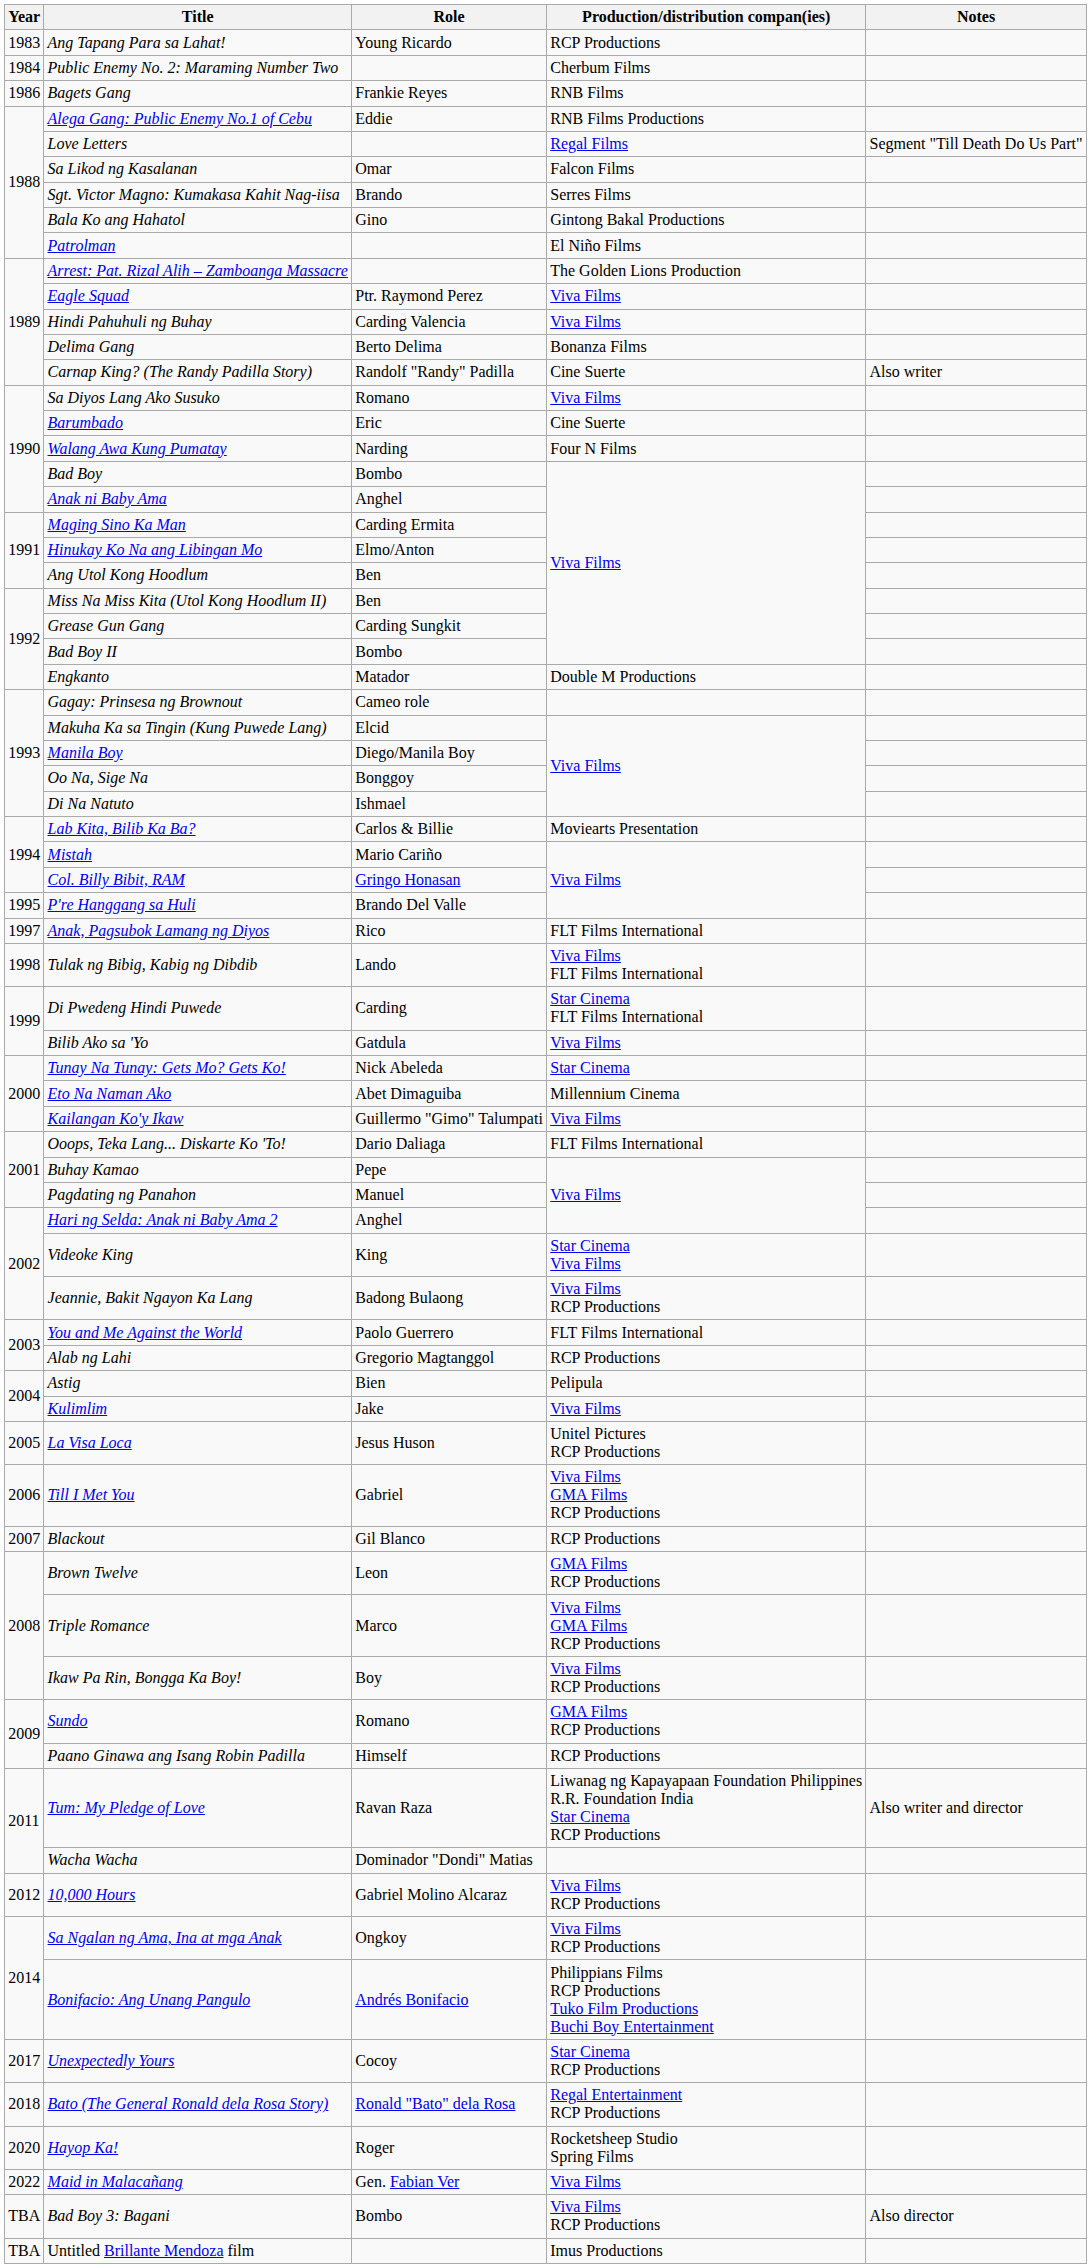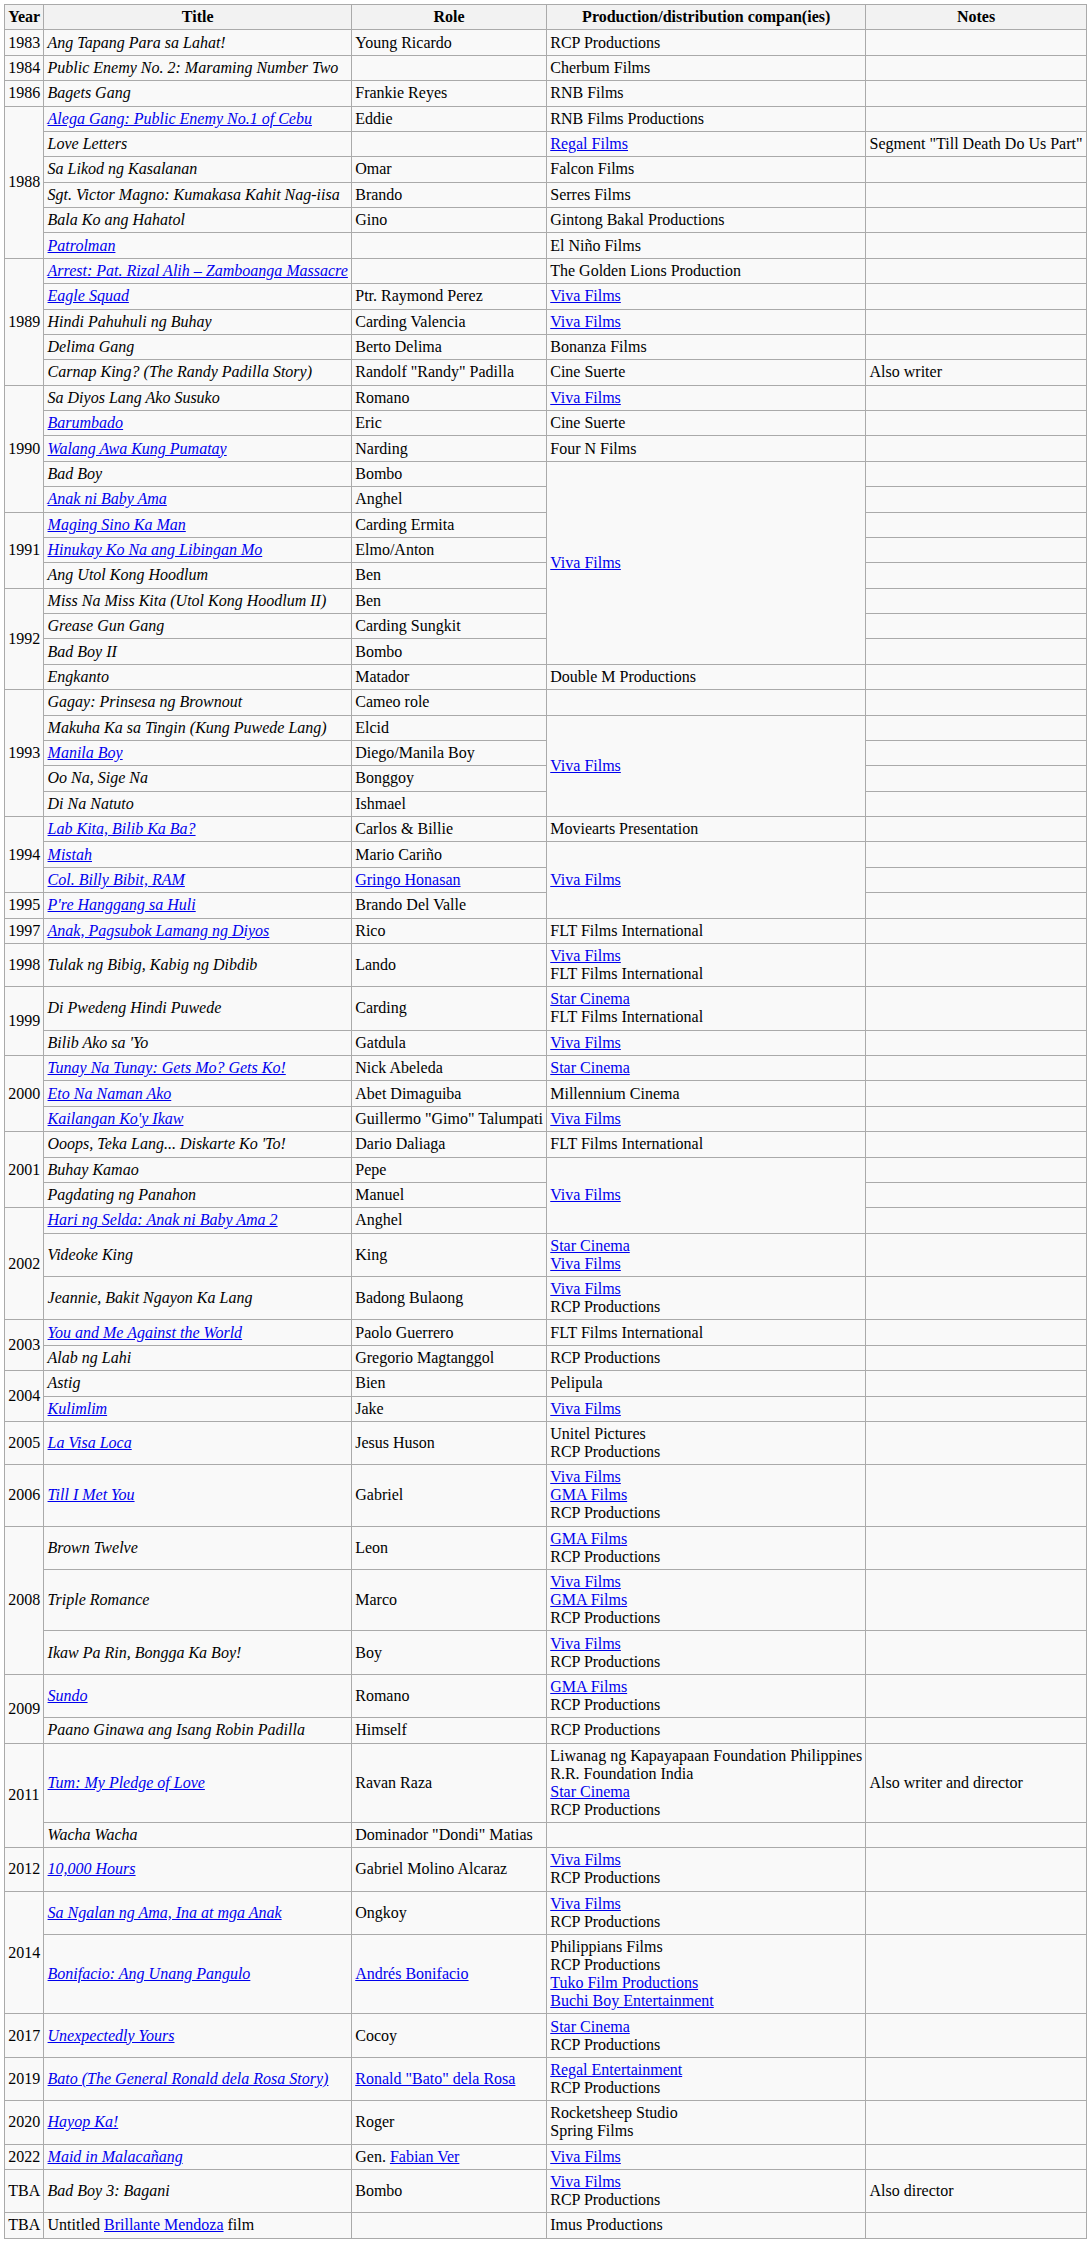 <table class="wikitable sortable">
 <tr>
 <th scope="col">Year</th>
 <th scope="col">Title</th>
 <th scope="col">Role</th>
 <th scope="col">Production/distribution compan(ies)</th>
 <th scope="col">Notes</th>
 </tr>
 <tr>
 <td>1983</td>
 <td><em>Ang Tapang Para sa Lahat!</em></td>
 <td>Young Ricardo</td>
 <td>RCP Productions</td>
 <td></td>
 </tr>
 <tr>
 <td>1984</td>
 <td><em>Public Enemy No. 2: Maraming Number Two</em></td>
 <td></td>
 <td>Cherbum Films</td>
 <td></td>
 </tr>
 <tr>
 <td>1986</td>
 <td><em>Bagets Gang</em></td>
 <td>Frankie Reyes</td>
 <td>RNB Films</td>
 <td></td>
 </tr>
 <tr>
 <td rowspan="6">1988</td>
 <td><em><a href='#'>Alega Gang: Public Enemy No.1 of Cebu</a></em></td>
 <td>Eddie</td>
 <td>RNB Films Productions</td>
 <td></td>
 </tr>
 <tr>
 <td><em>Love Letters</em></td>
 <td></td>
 <td><a href='#'>Regal Films</a></td>
 <td>Segment "Till Death Do Us Part" </td>
 </tr>
 <tr>
 <td><em>Sa Likod ng Kasalanan</em></td>
 <td>Omar</td>
 <td>Falcon Films</td>
 <td></td>
 </tr>
 <tr>
 <td><em>Sgt. Victor Magno: Kumakasa Kahit Nag-iisa</em></td>
 <td>Brando</td>
 <td>Serres Films</td>
 <td></td>
 </tr>
 <tr>
 <td><em>Bala Ko ang Hahatol</em></td>
 <td>Gino</td>
 <td>Gintong Bakal Productions</td>
 <td></td>
 </tr>
 <tr>
 <td><em><a href='#'>Patrolman</a></em></td>
 <td></td>
 <td>El Niño Films</td>
 <td></td>
 </tr>
 <tr>
 <td rowspan="5">1989</td>
 <td><em><a href='#'>Arrest: Pat. Rizal Alih – Zamboanga Massacre</a></em></td>
 <td></td>
 <td>The Golden Lions Production</td>
 <td></td>
 </tr>
 <tr>
 <td><em><a href='#'>Eagle Squad</a></em></td>
 <td>Ptr. Raymond Perez</td>
 <td><a href='#'>Viva Films</a></td>
 <td></td>
 </tr>
 <tr>
 <td><em>Hindi Pahuhuli ng Buhay</em></td>
 <td>Carding Valencia</td>
 <td><a href='#'>Viva Films</a></td>
 <td></td>
 </tr>
 <tr>
 <td><em>Delima Gang</em></td>
 <td>Berto Delima</td>
 <td>Bonanza Films</td>
 <td></td>
 </tr>
 <tr>
 <td><em>Carnap King? (The Randy Padilla Story)</em></td>
 <td>Randolf "Randy" Padilla</td>
 <td>Cine Suerte</td>
 <td>Also writer</td>
 </tr>
 <tr>
 <td rowspan="5">1990</td>
 <td><em>Sa Diyos Lang Ako Susuko</em></td>
 <td>Romano</td>
 <td><a href='#'>Viva Films</a></td>
 <td></td>
 </tr>
 <tr>
 <td><em><a href='#'>Barumbado</a></em></td>
 <td>Eric</td>
 <td>Cine Suerte</td>
 <td></td>
 </tr>
 <tr>
 <td><em><a href='#'>Walang Awa Kung Pumatay</a></em></td>
 <td>Narding</td>
 <td>Four N Films</td>
 <td></td>
 </tr>
 <tr>
 <td><em>Bad Boy</em></td>
 <td>Bombo</td>
 <td rowspan="8"><a href='#'>Viva Films</a></td>
 <td></td>
 </tr>
 <tr>
 <td><em><a href='#'>Anak ni Baby Ama</a></em></td>
 <td>Anghel</td>
 <td></td>
 </tr>
 <tr>
 <td rowspan="3">1991</td>
 <td><em><a href='#'>Maging Sino Ka Man</a></em></td>
 <td>Carding Ermita</td>
 <td></td>
 </tr>
 <tr>
 <td><em><a href='#'>Hinukay Ko Na ang Libingan Mo</a></em></td>
 <td>Elmo/Anton</td>
 <td></td>
 </tr>
 <tr>
 <td><em>Ang Utol Kong Hoodlum</em></td>
 <td>Ben</td>
 <td></td>
 </tr>
 <tr>
 <td rowspan="4">1992</td>
 <td><em>Miss Na Miss Kita (Utol Kong Hoodlum II)</em></td>
 <td>Ben</td>
 <td></td>
 </tr>
 <tr>
 <td><em>Grease Gun Gang</em></td>
 <td>Carding Sungkit</td>
 <td></td>
 </tr>
 <tr>
 <td><em>Bad Boy II</em></td>
 <td>Bombo</td>
 <td></td>
 </tr>
 <tr>
 <td><em>Engkanto</em></td>
 <td>Matador</td>
 <td>Double M Productions</td>
 <td></td>
 </tr>
 <tr>
 <td rowspan="5">1993</td>
 <td><em>Gagay: Prinsesa ng Brownout</em></td>
 <td>Cameo role</td>
 <td></td>
 <td></td>
 </tr>
 <tr>
 <td><em>Makuha Ka sa Tingin (Kung Puwede Lang)</em></td>
 <td>Elcid</td>
 <td rowspan="4"><a href='#'>Viva Films</a></td>
 <td></td>
 </tr>
 <tr>
 <td><em><a href='#'>Manila Boy</a></em></td>
 <td>Diego/Manila Boy</td>
 <td></td>
 </tr>
 <tr>
 <td><em>Oo Na, Sige Na</em></td>
 <td>Bonggoy</td>
 <td></td>
 </tr>
 <tr>
 <td><em>Di Na Natuto</em></td>
 <td>Ishmael</td>
 <td></td>
 </tr>
 <tr>
 <td rowspan="3">1994</td>
 <td><em><a href='#'>Lab Kita, Bilib Ka Ba?</a></em></td>
 <td>Carlos & Billie</td>
 <td>Moviearts Presentation</td>
 <td></td>
 </tr>
 <tr>
 <td><em><a href='#'>Mistah</a></em></td>
 <td>Mario Cariño</td>
 <td rowspan="3"><a href='#'>Viva Films</a></td>
 <td></td>
 </tr>
 <tr>
 <td><em><a href='#'>Col. Billy Bibit, RAM</a></em></td>
 <td><a href='#'>Gringo Honasan</a></td>
 <td></td>
 </tr>
 <tr>
 <td>1995</td>
 <td><em><a href='#'>P're Hanggang sa Huli</a></em></td>
 <td>Brando Del Valle</td>
 <td></td>
 </tr>
 <tr>
 <td>1997</td>
 <td><em><a href='#'>Anak, Pagsubok Lamang ng Diyos</a></em></td>
 <td>Rico</td>
 <td>FLT Films International</td>
 <td></td>
 </tr>
 <tr>
 <td>1998</td>
 <td><em>Tulak ng Bibig, Kabig ng Dibdib</em></td>
 <td>Lando</td>
 <td><a href='#'>Viva Films</a><br>FLT Films International</td>
 <td></td>
 </tr>
 <tr>
 <td rowspan="2">1999</td>
 <td><em>Di Pwedeng Hindi Puwede</em></td>
 <td>Carding</td>
 <td><a href='#'>Star Cinema</a><br>FLT Films International</td>
 <td></td>
 </tr>
 <tr>
 <td><em>Bilib Ako sa 'Yo</em></td>
 <td>Gatdula</td>
 <td><a href='#'>Viva Films</a></td>
 <td></td>
 </tr>
 <tr>
 <td rowspan="3">2000</td>
 <td><em><a href='#'>Tunay Na Tunay: Gets Mo? Gets Ko!</a></em></td>
 <td>Nick Abeleda</td>
 <td><a href='#'>Star Cinema</a></td>
 <td></td>
 </tr>
 <tr>
 <td><em><a href='#'>Eto Na Naman Ako</a></em></td>
 <td>Abet Dimaguiba</td>
 <td>Millennium Cinema</td>
 <td></td>
 </tr>
 <tr>
 <td><em><a href='#'>Kailangan Ko'y Ikaw</a></em></td>
 <td>Guillermo "Gimo" Talumpati</td>
 <td><a href='#'>Viva Films</a></td>
 <td></td>
 </tr>
 <tr>
 <td rowspan="3">2001</td>
 <td><em>Ooops, Teka Lang... Diskarte Ko 'To!</em></td>
 <td>Dario Daliaga</td>
 <td>FLT Films International</td>
 <td></td>
 </tr>
 <tr>
 <td><em>Buhay Kamao</em></td>
 <td>Pepe</td>
 <td rowspan="3"><a href='#'>Viva Films</a></td>
 <td></td>
 </tr>
 <tr>
 <td><em>Pagdating ng Panahon</em></td>
 <td>Manuel</td>
 <td></td>
 </tr>
 <tr>
 <td rowspan="3">2002</td>
 <td><em><a href='#'>Hari ng Selda: Anak ni Baby Ama 2</a></em></td>
 <td>Anghel</td>
 <td></td>
 </tr>
 <tr>
 <td><em>Videoke King</em></td>
 <td>King</td>
 <td><a href='#'>Star Cinema</a><br><a href='#'>Viva Films</a></td>
 <td></td>
 </tr>
 <tr>
 <td><em>Jeannie, Bakit Ngayon Ka Lang</em></td>
 <td>Badong Bulaong</td>
 <td><a href='#'>Viva Films</a><br>RCP Productions</td>
 <td></td>
 </tr>
 <tr>
 <td rowspan="2">2003</td>
 <td><em><a href='#'>You and Me Against the World</a></em></td>
 <td>Paolo Guerrero</td>
 <td>FLT Films International</td>
 <td></td>
 </tr>
 <tr>
 <td><em>Alab ng Lahi</em></td>
 <td>Gregorio Magtanggol</td>
 <td>RCP Productions</td>
 <td></td>
 </tr>
 <tr>
 <td rowspan="2">2004</td>
 <td><em>Astig</em></td>
 <td>Bien</td>
 <td>Pelipula</td>
 <td></td>
 </tr>
 <tr>
 <td><em><a href='#'>Kulimlim</a></em></td>
 <td>Jake</td>
 <td><a href='#'>Viva Films</a></td>
 <td></td>
 </tr>
 <tr>
 <td>2005</td>
 <td><em><a href='#'>La Visa Loca</a></em></td>
 <td>Jesus Huson</td>
 <td>Unitel Pictures<br>RCP Productions</td>
 <td></td>
 </tr>
 <tr>
 <td>2006</td>
 <td><em><a href='#'>Till I Met You</a></em></td>
 <td>Gabriel</td>
 <td><a href='#'>Viva Films</a><br><a href='#'>GMA Films</a><br>RCP Productions</td>
 <td></td>
 </tr>
 <tr>
-<td>2007</td>
-<td><em>Blackout</em></td>
-<td>Gil Blanco</td>
-<td>RCP Productions</td>
-<td></td>
-</tr>
-<tr>
 <td rowspan="3">2008</td>
 <td><em>Brown Twelve</em></td>
 <td>Leon</td>
 <td><a href='#'>GMA Films</a><br>RCP Productions</td>
 <td></td>
 </tr>
 <tr>
 <td><em>Triple Romance</em></td>
 <td>Marco</td>
 <td><a href='#'>Viva Films</a><br><a href='#'>GMA Films</a><br>RCP Productions</td>
 <td></td>
 </tr>
 <tr>
 <td><em>Ikaw Pa Rin, Bongga Ka Boy!</em></td>
 <td>Boy</td>
 <td><a href='#'>Viva Films</a><br>RCP Productions</td>
 <td></td>
 </tr>
 <tr>
 <td rowspan="2">2009</td>
 <td><em><a href='#'>Sundo</a></em></td>
 <td>Romano</td>
 <td><a href='#'>GMA Films</a><br>RCP Productions</td>
 <td></td>
 </tr>
 <tr>
 <td><em>Paano Ginawa ang Isang Robin Padilla</em></td>
 <td>Himself</td>
 <td>RCP Productions</td>
 <td></td>
 </tr>
 <tr>
 <td rowspan="2">2011</td>
 <td><em><a href='#'>Tum: My Pledge of Love</a></em></td>
 <td>Ravan Raza</td>
 <td>Liwanag ng Kapayapaan Foundation Philippines<br>R.R. Foundation India<br><a href='#'>Star Cinema</a><br>RCP Productions</td>
 <td>Also writer and director</td>
 </tr>
 <tr>
 <td><em>Wacha Wacha</em></td>
 <td>Dominador "Dondi" Matias</td>
 <td></td>
 <td></td>
 </tr>
 <tr>
 <td>2012</td>
 <td><em><a href='#'>10,000 Hours</a></em></td>
 <td>Gabriel Molino Alcaraz</td>
 <td><a href='#'>Viva Films</a><br>RCP Productions</td>
 <td></td>
 </tr>
 <tr>
 <td rowspan="2">2014</td>
 <td><em><a href='#'>Sa Ngalan ng Ama, Ina at mga Anak</a></em></td>
 <td>Ongkoy</td>
 <td><a href='#'>Viva Films</a><br>RCP Productions</td>
 <td></td>
 </tr>
 <tr>
 <td><em><a href='#'>Bonifacio: Ang Unang Pangulo</a></em></td>
 <td><a href='#'>Andrés Bonifacio</a></td>
 <td>Philippians Films<br>RCP Productions<br><a href='#'>Tuko Film Productions</a><br><a href='#'>Buchi Boy Entertainment</a></td>
 <td></td>
 </tr>
 <tr>
 <td>2017</td>
 <td><em><a href='#'>Unexpectedly Yours</a></em></td>
 <td>Cocoy</td>
 <td><a href='#'>Star Cinema</a><br>RCP Productions</td>
 <td></td>
 </tr>
 <tr>
-<td>2018</td>
+<td>2019</td>
 <td><em><a href='#'>Bato (The General Ronald dela Rosa Story)</a></em></td>
 <td><a href='#'>Ronald "Bato" dela Rosa</a></td>
 <td><a href='#'>Regal Entertainment</a><br>RCP Productions</td>
 <td></td>
 </tr>
 <tr>
 <td>2020</td>
 <td><em><a href='#'>Hayop Ka!</a></em></td>
 <td>Roger</td>
 <td>Rocketsheep Studio<br>Spring Films</td>
 <td></td>
 </tr>
 <tr>
 <td>2022</td>
 <td><em><a href='#'>Maid in Malacañang</a></em></td>
 <td>Gen. <a href='#'>Fabian Ver</a></td>
 <td><a href='#'>Viva Films</a></td>
 <td></td>
 </tr>
 <tr>
 <td>TBA</td>
 <td><em>Bad Boy 3: Bagani</em></td>
 <td>Bombo</td>
 <td><a href='#'>Viva Films</a><br>RCP Productions</td>
 <td>Also director</td>
 </tr>
 <tr>
 <td>TBA</td>
 <td>Untitled <a href='#'>Brillante Mendoza</a> film</td>
 <td></td>
 <td>Imus Productions</td>
 <td></td>
 </tr>
 </table>
